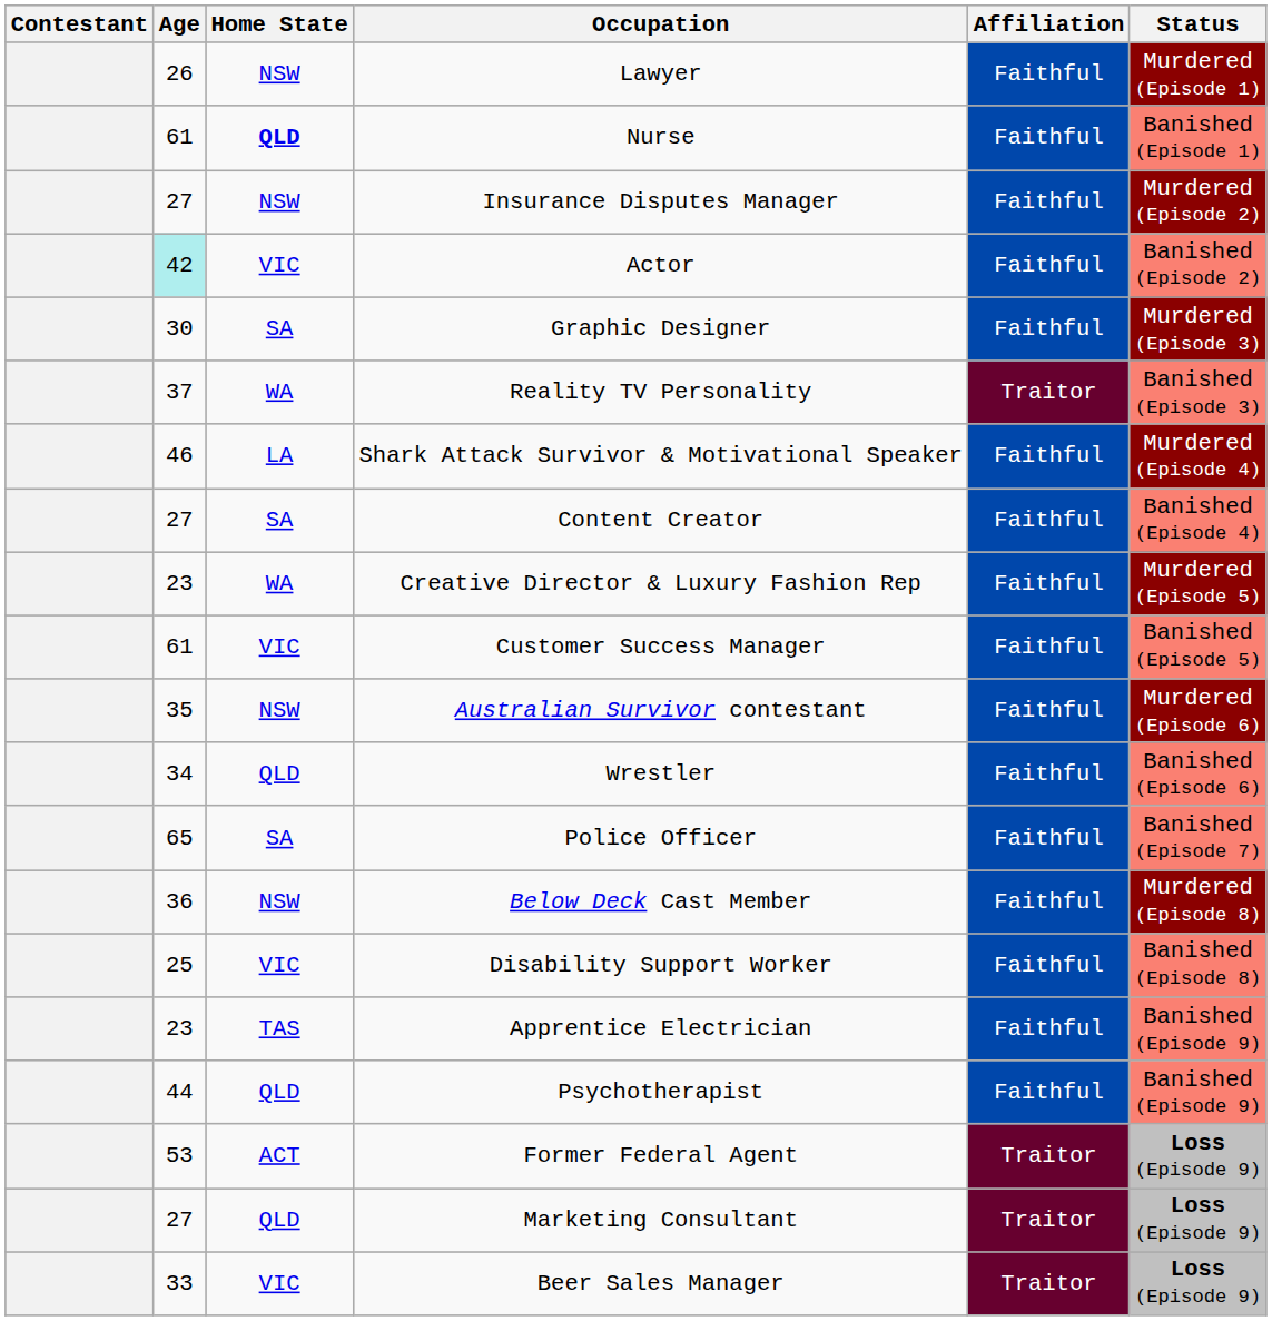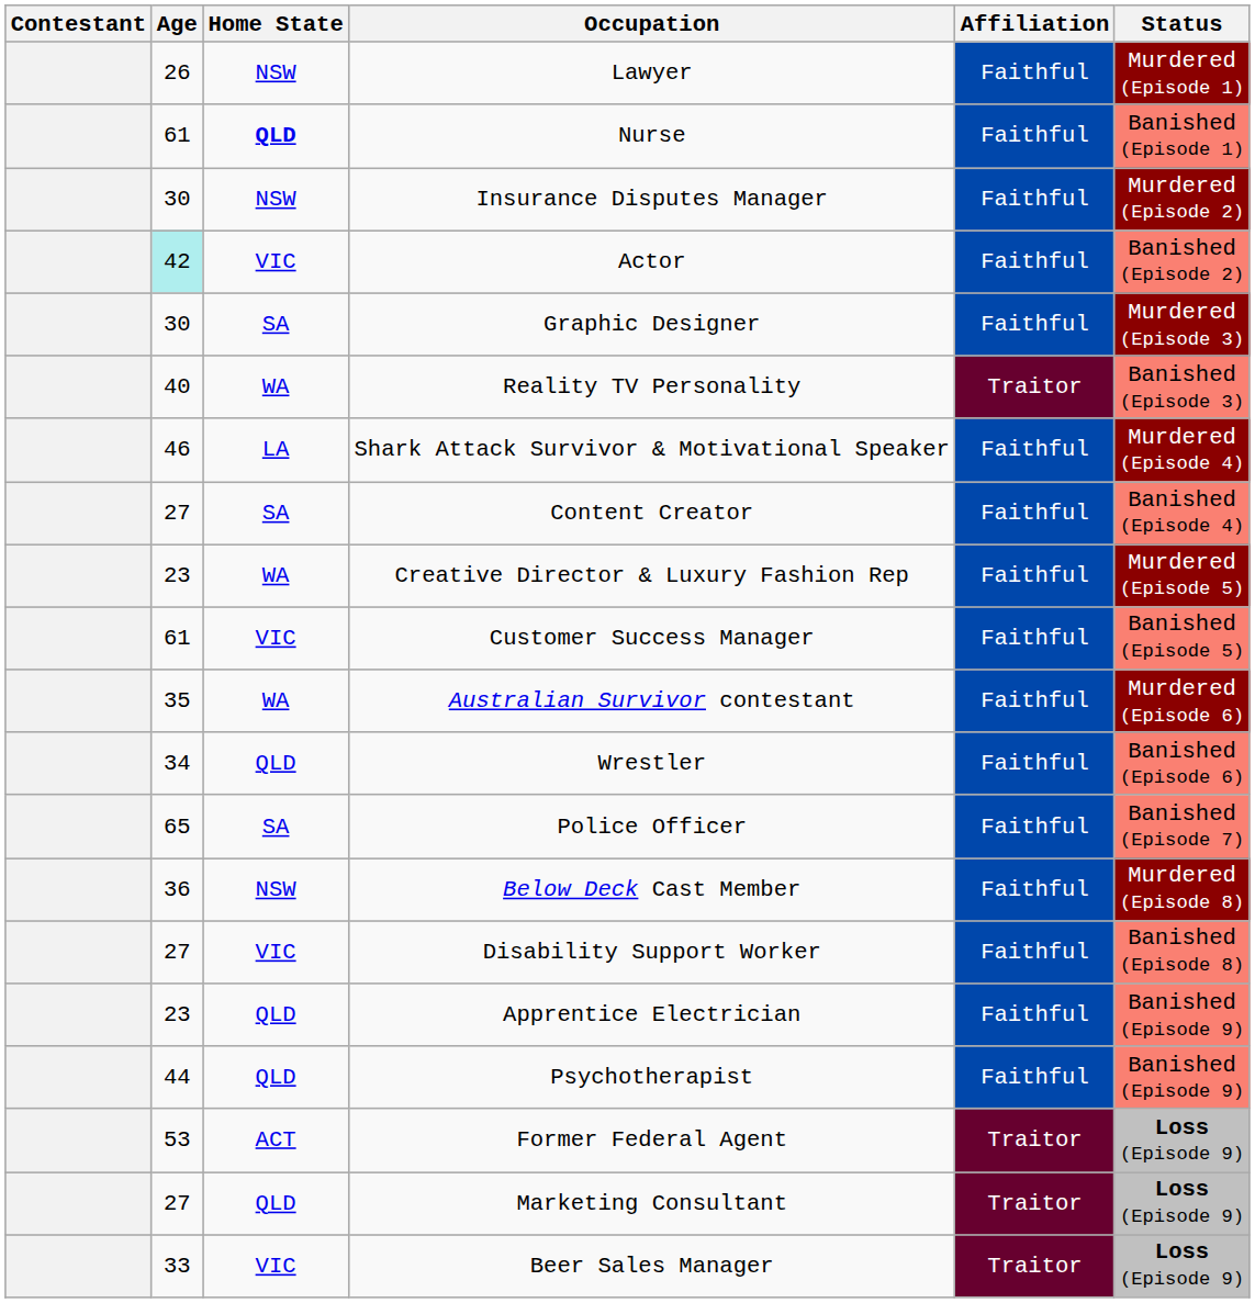 <table class="wikitable" style="margin:auto; text-align:center">
 <tr>
 <th>Contestant</th>
 <th>Age</th>
 <th>Home State</th>
 <th>Occupation</th>
 <th>Affiliation</th>
 <th>Status</th>
 </tr>
 <tr>
 <th scope="row" style="text-align:left;font-weight:normal"><strong></strong></th>
 <td>26</td>
 <td><a href='#'>NSW</a></td>
 <td>Lawyer</td>
 <td bgcolor="#0047AB" align="center" span style="color:#FFFFFF;">Faithful</td>
 <td style="background:darkred; color:white;">Murdered<br><small>(Episode 1)</small></td>
 </tr>
 <tr>
 <th scope="row" style="text-align:left;font-weight:normal"><strong></strong></th>
 <td>61</td>
 <td><strong><a href='#'>QLD</a></strong></td>
 <td>Nurse</td>
 <td bgcolor="#0047AB" align="center" span style="color:#FFFFFF;">Faithful</td>
 <td style="background:salmon; color:black;">Banished<br><small>(Episode 1)</small></td>
 </tr>
 <tr>
 <th scope="row" style="text-align:left;font-weight:normal"><strong></strong></th>
-<td>27</td>
+<td>30</td>
 <td><a href='#'>NSW</a></td>
 <td>Insurance Disputes Manager</td>
 <td bgcolor="#0047AB" align="center" span style="color:#FFFFFF;">Faithful</td>
 <td style="background:darkred; color:white;">Murdered<br><small>(Episode 2)</small></td>
 </tr>
 <tr>
 <th scope="row" style="text-align:left;font-weight:normal"><strong></strong></th>
 <td style="background: paleturquoise;">42</td>
 <td><a href='#'>VIC</a></td>
 <td>Actor</td>
 <td bgcolor="#0047AB" align="center" span style="color:#FFFFFF;">Faithful</td>
 <td style="background:salmon; color:black;">Banished<br><small>(Episode 2)</small></td>
 </tr>
 <tr>
 <th scope="row" style="text-align:left;font-weight:normal"><strong></strong></th>
 <td>30</td>
 <td><a href='#'>SA</a></td>
 <td>Graphic Designer</td>
 <td bgcolor="#0047AB" align="center" span style="color:#FFFFFF;">Faithful</td>
 <td style="background:darkred; color:white;">Murdered<br><small>(Episode 3)</small></td>
 </tr>
 <tr>
 <th scope="row" style="text-align:left;font-weight:normal"><strong></strong></th>
-<td>37</td>
+<td>40</td>
 <td><a href='#'>WA</a></td>
 <td>Reality TV Personality</td>
 <td bgcolor="#67002F" align="center" span style="color:#FFFFFF;">Traitor</td>
 <td style="background:salmon; color:black;">Banished<br><small>(Episode 3)</small></td>
 </tr>
 <tr>
 <th scope="row" style="text-align:left;font-weight:normal"><strong></strong></th>
 <td>46</td>
 <td><a href='#'>LA</a></td>
 <td>Shark Attack Survivor & Motivational Speaker</td>
 <td bgcolor="#0047AB" align="center" span style="color:#FFFFFF;">Faithful</td>
 <td style="background:darkred; color:white;">Murdered<br><small>(Episode 4)</small></td>
 </tr>
 <tr>
 <th scope="row" style="text-align:left;font-weight:normal"><strong></strong></th>
 <td>27</td>
 <td><a href='#'>SA</a></td>
 <td>Content Creator</td>
 <td bgcolor="#0047AB" align="center" span style="color:#FFFFFF;">Faithful</td>
 <td style="background:salmon; color:black;">Banished<br><small>(Episode 4)</small></td>
 </tr>
 <tr>
 <th scope="row" style="text-align:left;font-weight:normal"><strong></strong></th>
 <td>23</td>
 <td><a href='#'>WA</a></td>
 <td>Creative Director & Luxury Fashion Rep</td>
 <td bgcolor="#0047AB" align="center" span style="color:#FFFFFF;">Faithful</td>
 <td style="background:darkred; color:white;">Murdered<br><small>(Episode 5)</small></td>
 </tr>
 <tr>
 <th scope="row" style="text-align:left;font-weight:normal"><strong></strong></th>
 <td>61</td>
 <td><a href='#'>VIC</a></td>
 <td>Customer Success Manager</td>
 <td bgcolor="#0047AB" align="center" span style="color:#FFFFFF;">Faithful</td>
 <td style="background:salmon; color:black;">Banished<br><small>(Episode 5)</small></td>
 </tr>
 <tr>
 <th scope="row" style="text-align:left;font-weight:normal"><strong></strong></th>
 <td>35</td>
-<td><a href='#'>NSW</a></td>
+<td><a href='#'>WA</a></td>
 <td><em><a href='#'>Australian Survivor</a></em> contestant</td>
 <td bgcolor="#0047AB" align="center" span style="color:#FFFFFF;">Faithful</td>
 <td style="background:darkred; color:white;">Murdered<br><small>(Episode 6)</small></td>
 </tr>
 <tr>
 <th scope="row" style="text-align:left;font-weight:normal"><strong></strong></th>
 <td>34</td>
 <td><a href='#'>QLD</a></td>
 <td>Wrestler</td>
 <td bgcolor="#0047AB" align="center" span style="color:#FFFFFF;">Faithful</td>
 <td style="background:salmon; color:black;">Banished<br><small>(Episode 6)</small></td>
 </tr>
 <tr>
 <th scope="row" style="text-align:left;font-weight:normal"><strong></strong></th>
 <td>65</td>
 <td><a href='#'>SA</a></td>
 <td>Police Officer</td>
 <td bgcolor="#0047AB" align="center" span style="color:#FFFFFF;">Faithful</td>
 <td style="background:salmon; color:black;">Banished<br><small>(Episode 7)</small></td>
 </tr>
 <tr>
 <th scope="row" style="text-align:left;font-weight:normal"><strong></strong></th>
 <td>36</td>
 <td><a href='#'>NSW</a></td>
 <td><em><a href='#'>Below Deck</a></em> Cast Member</td>
 <td bgcolor="#0047AB" align="center" span style="color:#FFFFFF;">Faithful</td>
 <td style="background:darkred; color:white;">Murdered<br><small>(Episode 8)</small></td>
 </tr>
 <tr>
 <th scope="row" style="text-align:left;font-weight:normal"><strong></strong></th>
-<td>25</td>
+<td>27</td>
 <td><a href='#'>VIC</a></td>
 <td>Disability Support Worker</td>
 <td bgcolor="#0047AB" align="center" span style="color:#FFFFFF;">Faithful</td>
 <td style="background:salmon; color:black;">Banished<br><small>(Episode 8)</small></td>
 </tr>
 <tr>
 <th scope="row" style="text-align:left;font-weight:normal"><strong></strong></th>
 <td>23</td>
-<td><a href='#'>TAS</a></td>
+<td><a href='#'>QLD</a></td>
 <td>Apprentice Electrician</td>
 <td bgcolor="#0047AB" align="center" span style="color:#FFFFFF;">Faithful</td>
 <td style="background:salmon; color:black;">Banished<br><small>(Episode 9)</small></td>
 </tr>
 <tr>
 <th scope="row" style="text-align:left;font-weight:normal"><strong></strong></th>
 <td>44</td>
 <td><a href='#'>QLD</a></td>
 <td>Psychotherapist</td>
 <td bgcolor="#0047AB" align="center" span style="color:#FFFFFF;">Faithful</td>
 <td style="background:salmon; color:black;">Banished<br><small>(Episode 9)</small></td>
 </tr>
 <tr>
 <th scope="row" style="text-align:left;font-weight:normal"><strong></strong></th>
 <td>53</td>
 <td><a href='#'>ACT</a></td>
 <td>Former Federal Agent</td>
 <td bgcolor="#67002F" align="center" span style="color:#FFFFFF;">Traitor</td>
 <td bgcolor="silver"><strong>Loss</strong><br><small>(Episode 9)</small></td>
 </tr>
 <tr>
 <th scope="row" style="text-align:left;font-weight:normal"><strong></strong></th>
 <td>27</td>
 <td><a href='#'>QLD</a></td>
 <td>Marketing Consultant</td>
 <td bgcolor="#67002F" align="center" style="color:#FFFFFF;" span>Traitor</td>
 <td bgcolor="silver"><strong>Loss</strong><br><small>(Episode 9)</small></td>
 </tr>
 <tr>
 <th scope="row" style="text-align:left;font-weight:normal"><strong></strong></th>
 <td>33</td>
 <td><a href='#'>VIC</a></td>
 <td>Beer Sales Manager</td>
 <td bgcolor="#67002F" align="center" span style="color:#FFFFFF;">Traitor</td>
 <td bgcolor="silver"><strong>Loss</strong><br><small>(Episode 9)</small></td>
 </tr>
 </table>
